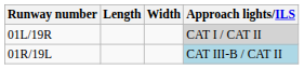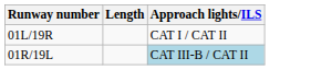 <table class="wikitable sortable">
 <tr>
 <th>Runway number</th>
 <th>Length</th>
-<th>Width</th>
 <th>Approach lights/<a href='#'>ILS</a></th>
 </tr>
 <tr>
 <td>01L/19R</td>
 <td></td>
-<td></td>
-<td style="background: lightgrey;">CAT I / CAT II</td>
+<td>CAT I / CAT II</td>
 </tr>
 <tr>
 <td>01R/19L</td>
 <td></td>
-<td></td>
 <td style="background: lightblue;">CAT III-B / CAT II</td>
 </tr>
 </table>
